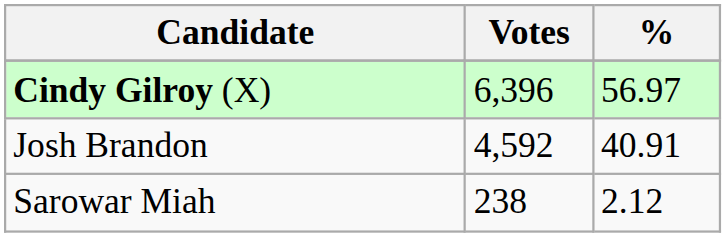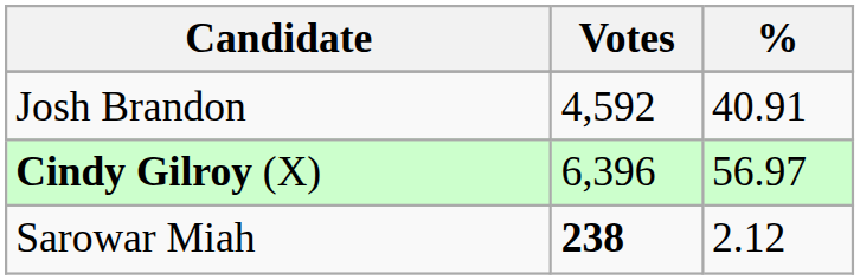 <table class="wikitable sortable">
 <tr>
 <th width="200px">Candidate</th>
 <th width="50px">Votes</th>
 <th width="50px">%</th>
 </tr>
 <tr>
 </tr>
+<tr>
+<td>Josh Brandon</td>
+<td>4,592</td>
+<td>40.91</td>
+</tr>
 <tr style="text-align:left; background:#cfc;">
 <td><strong>Cindy Gilroy</strong> (X)</td>
 <td>6,396</td>
 <td>56.97</td>
 </tr>
 <tr>
-<td>Josh Brandon</td>
-<td>4,592</td>
-<td>40.91</td>
-</tr>
-<tr>
 <td>Sarowar Miah</td>
-<td>238</td>
+<td><strong>238</strong></td>
 <td>2.12</td>
 </tr>
 </table>
